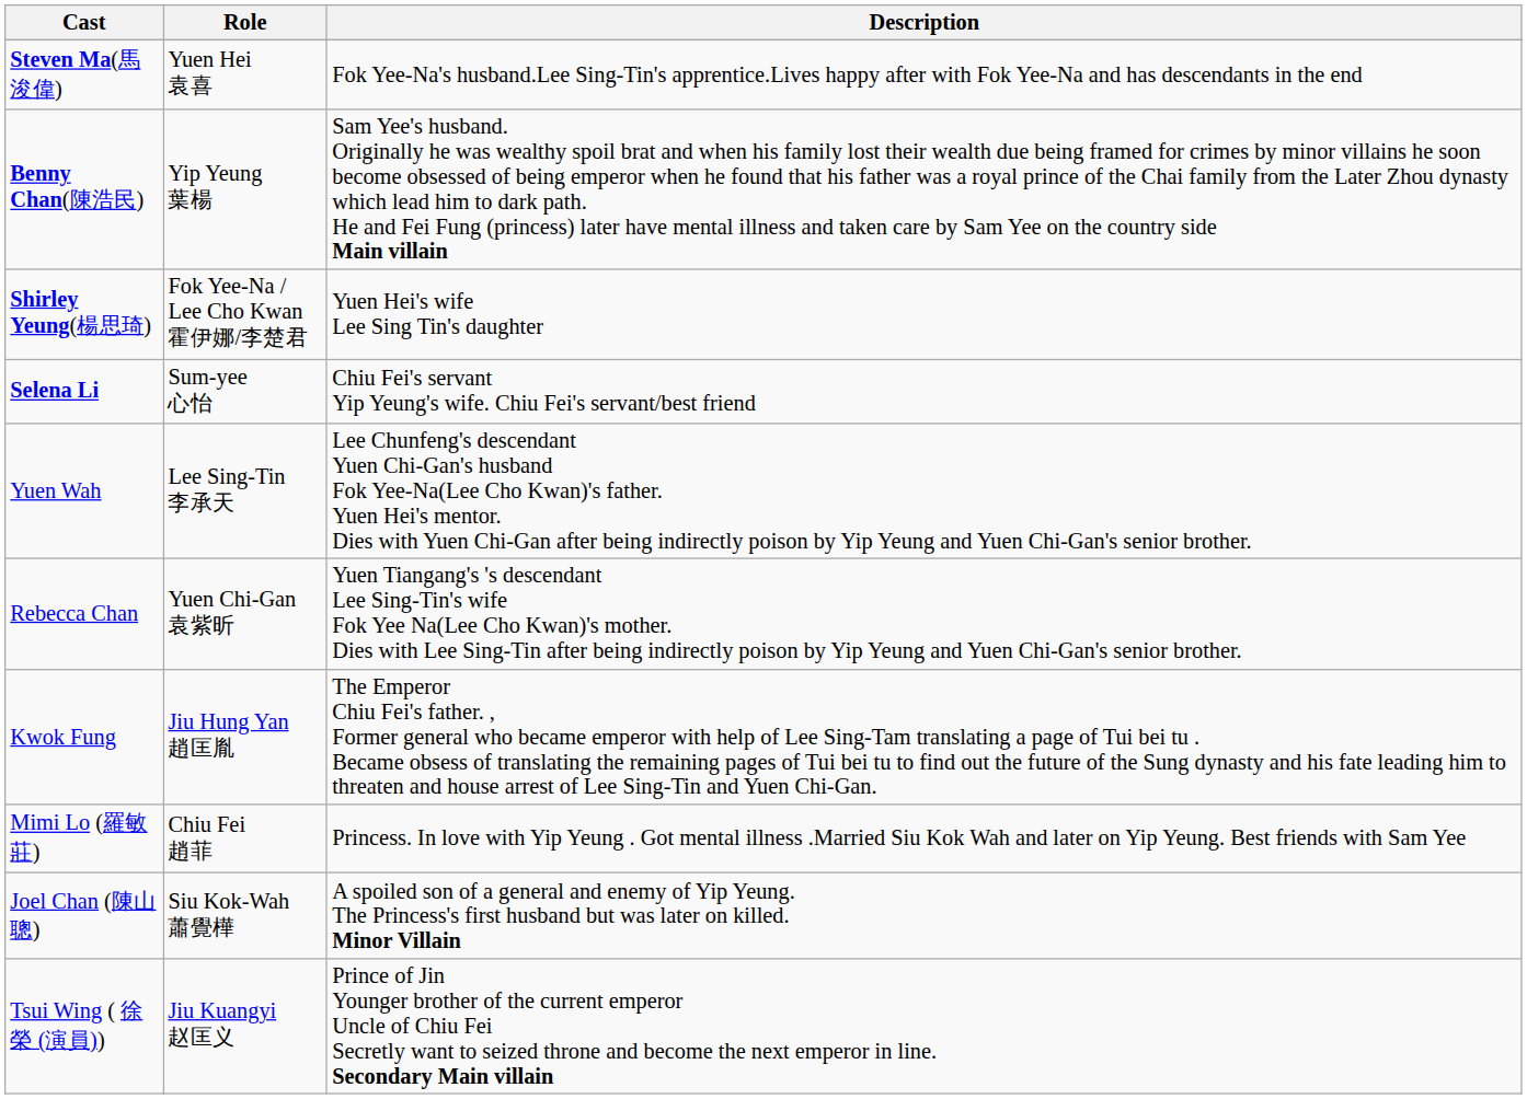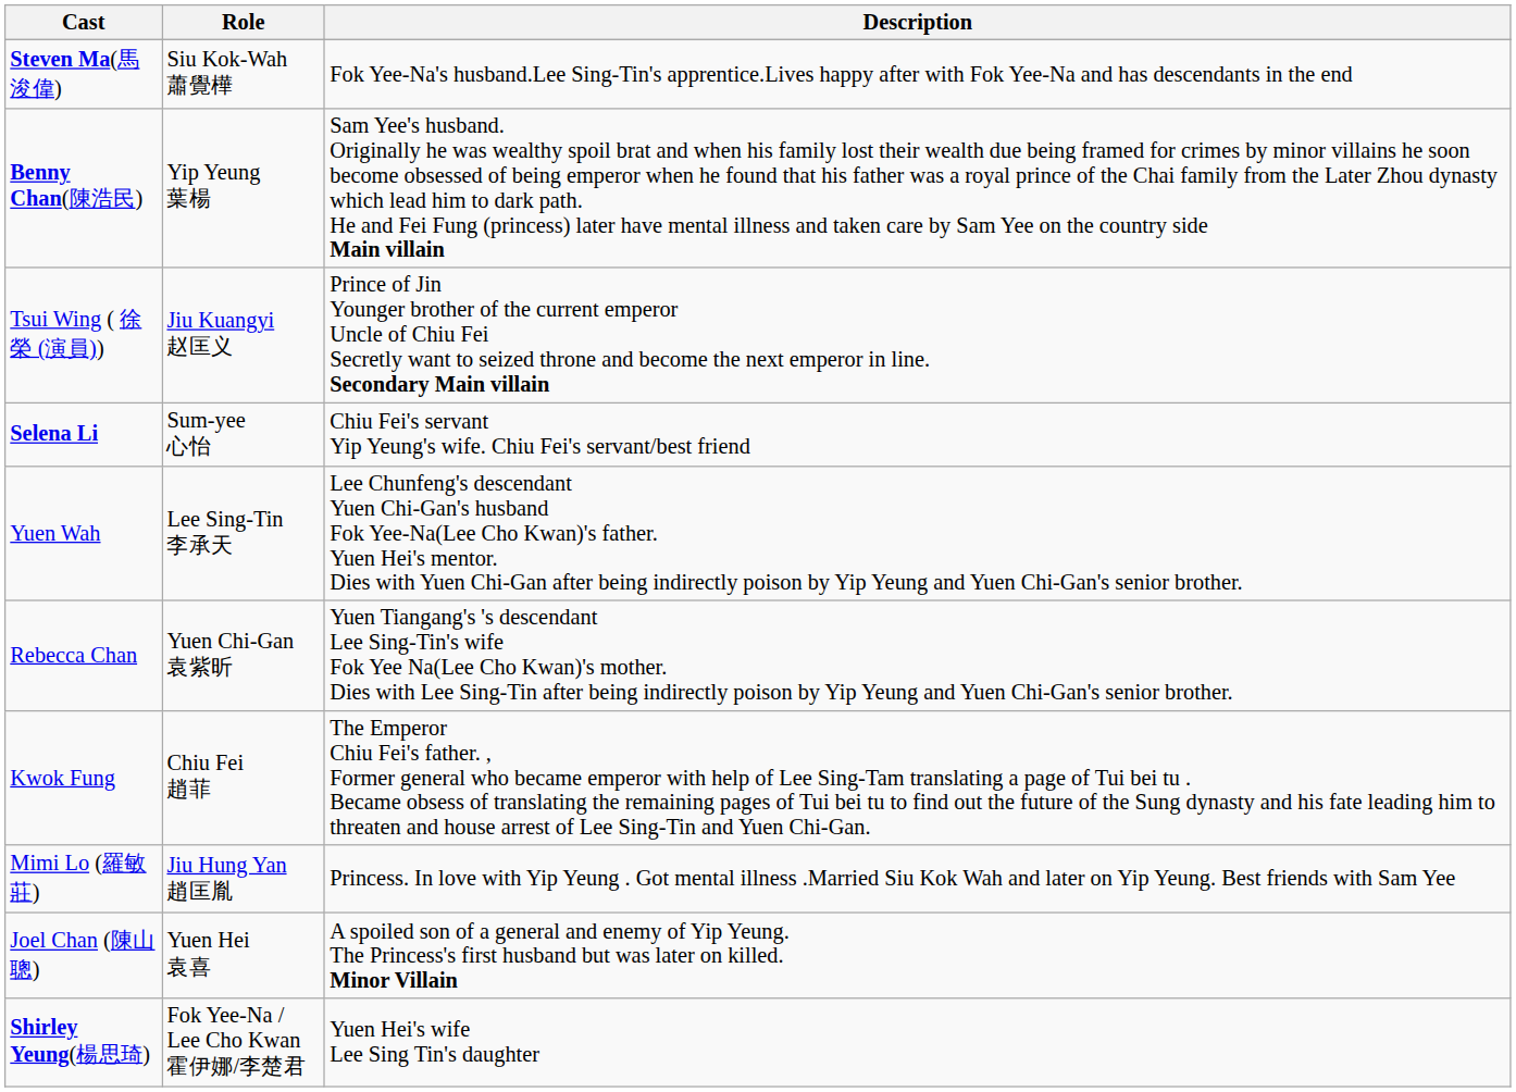 <table class="wikitable" width="55%">
 <tr>
 <th>Cast</th>
 <th>Role</th>
 <th>Description</th>
 </tr>
 <tr>
 </tr>
 <tr>
 <td><strong><a href='#'>Steven Ma</a></strong>(<a href='#'>馬浚偉</a>)</td>
-<td>Yuen Hei <br> 袁喜</td>
+<td>Siu Kok-Wah <br> 蕭覺樺</td>
 <td>Fok Yee-Na's husband.Lee Sing-Tin's apprentice.Lives happy after with Fok Yee-Na and has descendants in the end</td>
 </tr>
 <tr>
 <td><strong><a href='#'>Benny Chan</a></strong>(<a href='#'>陳浩民</a>)</td>
 <td>Yip Yeung <br> 葉楊</td>
 <td>Sam Yee's husband. <br> Originally he was wealthy spoil brat and when his family lost their wealth due being framed for crimes by minor villains he soon become obsessed of being emperor when he found that his father was a royal prince of the Chai family from the Later Zhou  dynasty  which lead him to dark path. <br> He and Fei Fung (princess) later have mental illness and taken care by Sam Yee on the country side  <br> <strong>Main villain</strong></td>
 </tr>
 <tr>
-<td><strong><a href='#'>Shirley Yeung</a></strong>(<a href='#'>楊思琦</a>)</td>
-<td>Fok Yee-Na / Lee Cho Kwan<br> 霍伊娜/李楚君</td>
-<td>Yuen Hei's wife <br> Lee Sing Tin's daughter</td>
+<td><a href='#'>Tsui Wing</a> ( <a href='#'>徐榮 (演員)</a>)</td>
+<td><a href='#'>Jiu Kuangyi</a>  <br> 赵匡义</td>
+<td>Prince of Jin <br> Younger brother of the current emperor <br> Uncle of Chiu Fei <br> Secretly want to seized throne and become the next emperor in line. <br> <strong>Secondary Main villain</strong></td>
 </tr>
 <tr>
 <td><strong><a href='#'>Selena Li</a></strong></td>
 <td>Sum-yee<br> 心怡</td>
 <td>Chiu Fei's servant <br> Yip Yeung's wife. Chiu Fei's servant/best friend</td>
 </tr>
 <tr>
 <td><a href='#'>Yuen Wah</a></td>
 <td>Lee Sing-Tin <br> 李承天</td>
 <td>Lee Chunfeng's descendant <br>   Yuen Chi-Gan's husband <br> Fok Yee-Na(Lee Cho Kwan)'s father. <br> Yuen Hei's mentor. <br> Dies with Yuen Chi-Gan after being indirectly poison by  Yip Yeung and Yuen Chi-Gan's senior brother.</td>
 </tr>
 <tr>
 <td><a href='#'>Rebecca Chan</a></td>
 <td>Yuen Chi-Gan <br> 袁紫昕</td>
 <td>Yuen Tiangang's 's descendant <br> Lee Sing-Tin's wife <br> Fok Yee Na(Lee Cho Kwan)'s mother. <br> Dies with Lee Sing-Tin after being indirectly poison by  Yip Yeung and Yuen Chi-Gan's senior brother.</td>
 </tr>
 <tr>
 <td><a href='#'>Kwok Fung</a></td>
-<td><a href='#'>Jiu Hung Yan</a> <br> 趙匡胤</td>
+<td>Chiu Fei <br> 趙菲</td>
 <td>The Emperor <br> Chiu Fei's father. ,<br> Former general who became emperor with help of Lee Sing-Tam translating a page of Tui bei tu . <br> Became obsess of translating the remaining pages of Tui bei tu to find out the future of the Sung dynasty and his fate leading him to threaten and house arrest of Lee Sing-Tin and Yuen Chi-Gan.</td>
 </tr>
 <tr>
 <td><a href='#'>Mimi Lo</a> (<a href='#'>羅敏莊</a>)</td>
-<td>Chiu Fei <br> 趙菲</td>
+<td><a href='#'>Jiu Hung Yan</a> <br> 趙匡胤</td>
 <td>Princess. In love with Yip Yeung . Got mental illness .Married Siu Kok Wah and later on Yip Yeung. Best friends with Sam Yee</td>
 </tr>
 <tr>
 <td><a href='#'>Joel Chan</a> (<a href='#'>陳山聰</a>)</td>
-<td>Siu Kok-Wah <br> 蕭覺樺</td>
+<td>Yuen Hei <br> 袁喜</td>
 <td>A spoiled son of a general and enemy of Yip Yeung. <br> The Princess's first husband but was later on killed. <br> <strong>Minor Villain</strong></td>
 </tr>
 <tr>
-<td><a href='#'>Tsui Wing</a> ( <a href='#'>徐榮 (演員)</a>)</td>
-<td><a href='#'>Jiu Kuangyi</a>  <br> 赵匡义</td>
-<td>Prince of Jin <br> Younger brother of the current emperor <br> Uncle of Chiu Fei <br> Secretly want to seized throne and become the next emperor in line. <br> <strong>Secondary Main villain</strong></td>
+<td><strong><a href='#'>Shirley Yeung</a></strong>(<a href='#'>楊思琦</a>)</td>
+<td>Fok Yee-Na / Lee Cho Kwan<br> 霍伊娜/李楚君</td>
+<td>Yuen Hei's wife <br> Lee Sing Tin's daughter</td>
 </tr>
 </table>
